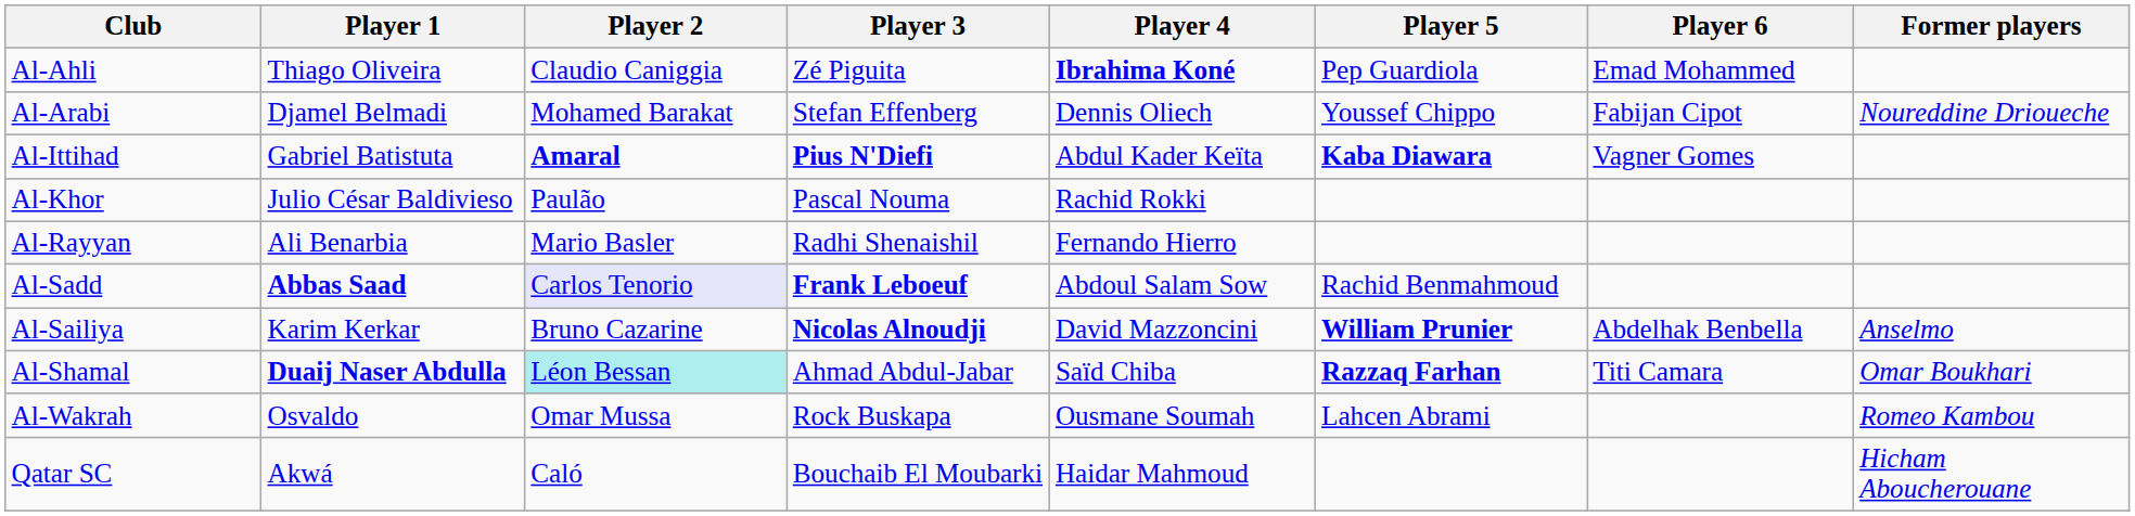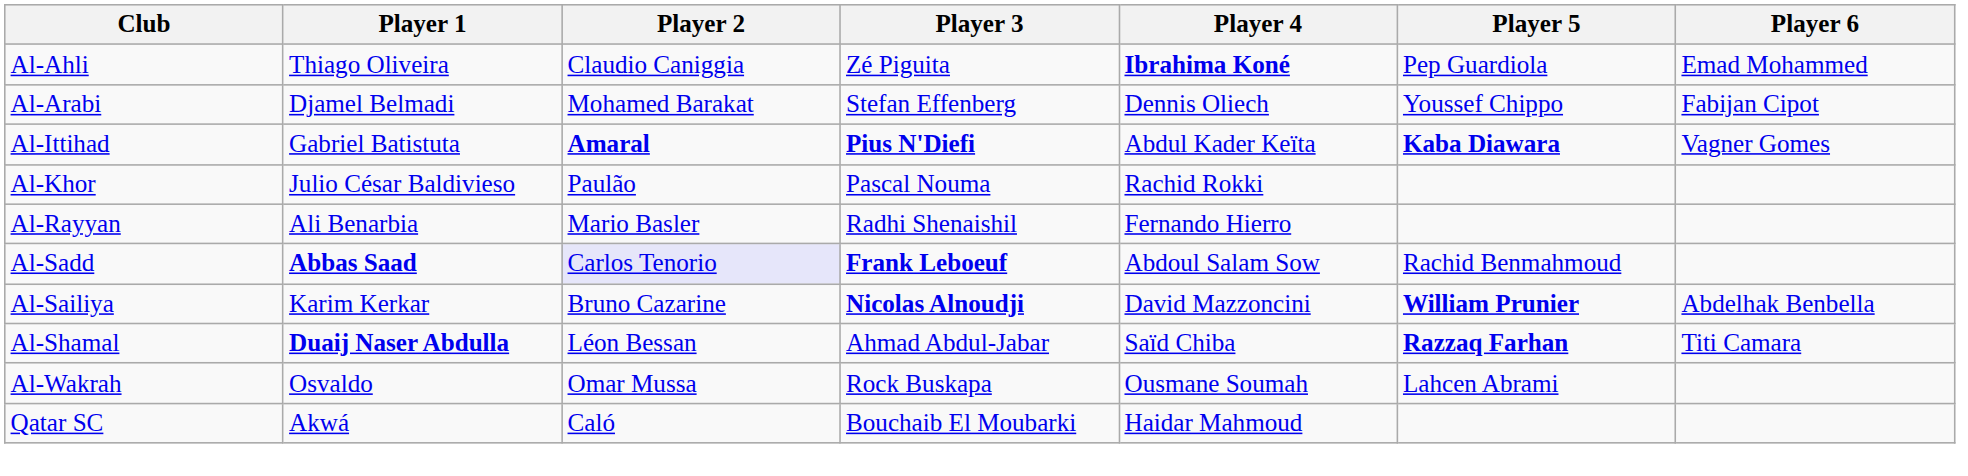 <table class="wikitable">
 <tr>
 <th width="170">Club</th>
 <th width="170">Player 1</th>
 <th width="170">Player 2</th>
 <th width="170">Player 3</th>
 <th width="170">Player 4</th>
 <th width="170">Player 5</th>
 <th width="170">Player 6</th>
-<th width="170">Former players</th>
 </tr>
 <tr>
 <td><a href='#'>Al-Ahli</a></td>
 <td> <a href='#'>Thiago Oliveira</a></td>
 <td> <a href='#'>Claudio Caniggia</a></td>
 <td> <a href='#'>Zé Piguita</a></td>
 <td> <strong><a href='#'>Ibrahima Koné</a></strong></td>
 <td> <a href='#'>Pep Guardiola</a></td>
 <td> <a href='#'>Emad Mohammed</a></td>
-<td></td>
 </tr>
 <tr>
 <td><a href='#'>Al-Arabi</a></td>
 <td> <a href='#'>Djamel Belmadi</a></td>
 <td> <a href='#'>Mohamed Barakat</a></td>
 <td> <a href='#'>Stefan Effenberg</a></td>
 <td> <a href='#'>Dennis Oliech</a></td>
 <td> <a href='#'>Youssef Chippo</a></td>
 <td> <a href='#'>Fabijan Cipot</a></td>
-<td> <em><a href='#'>Noureddine Drioueche</a></em></td>
 </tr>
 <tr>
 <td><a href='#'>Al-Ittihad</a></td>
 <td> <a href='#'>Gabriel Batistuta</a></td>
 <td> <strong><a href='#'>Amaral</a></strong></td>
 <td> <strong><a href='#'>Pius N'Diefi</a></strong></td>
 <td> <a href='#'>Abdul Kader Keïta</a></td>
 <td> <strong><a href='#'>Kaba Diawara</a></strong></td>
 <td> <a href='#'>Vagner Gomes</a></td>
-<td></td>
 </tr>
 <tr>
 <td><a href='#'>Al-Khor</a></td>
 <td> <a href='#'>Julio César Baldivieso</a></td>
 <td> <a href='#'>Paulão</a></td>
 <td> <a href='#'>Pascal Nouma</a></td>
 <td> <a href='#'>Rachid Rokki</a></td>
-<td></td>
 <td></td>
 <td></td>
 </tr>
 <tr>
 <td><a href='#'>Al-Rayyan</a></td>
 <td> <a href='#'>Ali Benarbia</a></td>
 <td> <a href='#'>Mario Basler</a></td>
 <td> <a href='#'>Radhi Shenaishil</a></td>
 <td> <a href='#'>Fernando Hierro</a></td>
 <td></td>
 <td></td>
-<td></td>
 </tr>
 <tr>
 <td><a href='#'>Al-Sadd</a></td>
 <td> <strong><a href='#'>Abbas Saad</a></strong></td>
 <td style="background: lavender;"> <a href='#'>Carlos Tenorio</a></td>
 <td><strong> <a href='#'>Frank Leboeuf</a></strong></td>
 <td> <a href='#'>Abdoul Salam Sow</a></td>
 <td> <a href='#'>Rachid Benmahmoud</a></td>
-<td></td>
 <td></td>
 </tr>
 <tr>
 <td><a href='#'>Al-Sailiya</a></td>
 <td> <a href='#'>Karim Kerkar</a></td>
 <td> <a href='#'>Bruno Cazarine</a></td>
 <td> <strong><a href='#'>Nicolas Alnoudji</a></strong></td>
 <td> <a href='#'>David Mazzoncini</a></td>
 <td> <strong><a href='#'>William Prunier</a></strong></td>
 <td> <a href='#'>Abdelhak Benbella</a></td>
-<td> <em><a href='#'>Anselmo</a></em></td>
 </tr>
 <tr>
 <td><a href='#'>Al-Shamal</a></td>
 <td> <strong><a href='#'>Duaij Naser Abdulla</a></strong></td>
-<td style="background: paleturquoise;"> <a href='#'>Léon Bessan</a></td>
+<td> <a href='#'>Léon Bessan</a></td>
 <td> <a href='#'>Ahmad Abdul-Jabar</a></td>
 <td> <a href='#'>Saïd Chiba</a></td>
 <td> <strong><a href='#'>Razzaq Farhan</a></strong></td>
 <td> <a href='#'>Titi Camara</a></td>
-<td> <em><a href='#'>Omar Boukhari</a></em></td>
 </tr>
 <tr>
 <td><a href='#'>Al-Wakrah</a></td>
 <td> <a href='#'>Osvaldo</a></td>
 <td> <a href='#'>Omar Mussa</a></td>
 <td> <a href='#'>Rock Buskapa</a></td>
 <td> <a href='#'>Ousmane Soumah</a></td>
 <td> <a href='#'>Lahcen Abrami</a></td>
 <td></td>
-<td> <em><a href='#'>Romeo Kambou</a></em></td>
 </tr>
 <tr>
 <td><a href='#'>Qatar SC</a></td>
 <td> <a href='#'>Akwá</a></td>
 <td> <a href='#'>Caló</a></td>
 <td> <a href='#'>Bouchaib El Moubarki</a></td>
 <td> <a href='#'>Haidar Mahmoud</a></td>
 <td></td>
 <td></td>
-<td> <em><a href='#'>Hicham Aboucherouane</a></em></td>
 </tr>
 </table>
